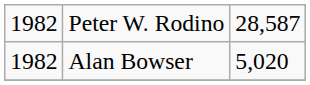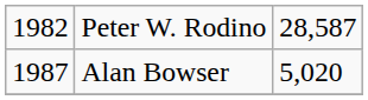 <table class="wikitable">
 <tr>
 <td>1982</td>
 <td>Peter W. Rodino</td>
 <td>28,587</td>
 </tr>
 <tr>
-<td>1982</td>
+<td>1987</td>
 <td>Alan Bowser</td>
 <td>5,020</td>
 </tr>
 <tr>
 </tr>
 </table>
